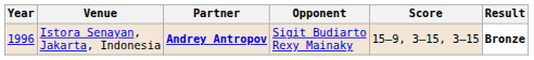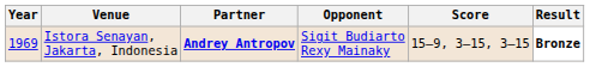 <table class="sortable wikitable" style="font-size: 90%;">
 <tr>
 <th>Year</th>
 <th>Venue</th>
 <th>Partner</th>
 <th>Opponent</th>
 <th>Score</th>
 <th>Result</th>
 </tr>
 <tr style="background:#F3E6D7">
-<td align="center"><a href='#'>1996</a></td>
+<td align="center"><a href='#'>1969</a></td>
 <td align="left"><a href='#'>Istora Senayan</a>,<br><a href='#'>Jakarta</a>, Indonesia</td>
 <td align="left"><strong> <a href='#'>Andrey Antropov</a></strong></td>
 <td align="left"> <a href='#'>Sigit Budiarto</a><br> <a href='#'>Rexy Mainaky</a></td>
 <td align="left">15–9, 3–15, 3–15</td>
 <td style="text-align:left; background:white"> <strong>Bronze</strong></td>
 </tr>
 </table>
